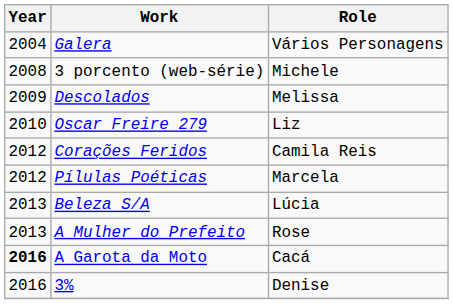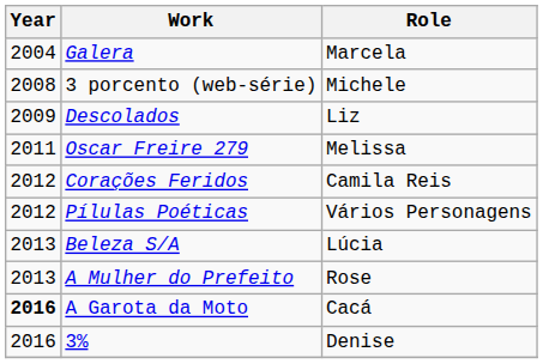 <table class="wikitable" style="font-size: 90%;">
 <tr>
 <th>Year</th>
 <th>Work</th>
 <th>Role</th>
 </tr>
 <tr>
 <td>2004</td>
 <td><em><a href='#'>Galera</a></em></td>
-<td>Vários Personagens</td>
+<td>Marcela</td>
 </tr>
 <tr>
 <td>2008</td>
 <td>3 porcento (web-série)</td>
 <td>Michele </td>
 </tr>
 <tr>
 <td>2009</td>
 <td><em><a href='#'>Descolados</a></em></td>
-<td>Melissa</td>
+<td>Liz</td>
 </tr>
 <tr>
-<td>2010</td>
+<td>2011</td>
 <td><em><a href='#'>Oscar Freire 279</a></em></td>
-<td>Liz</td>
+<td>Melissa</td>
 </tr>
 <tr>
 <td>2012</td>
 <td><em><a href='#'>Corações Feridos</a></em></td>
 <td>Camila Reis</td>
 </tr>
 <tr>
 <td>2012</td>
 <td><em><a href='#'>Pílulas Poéticas</a></em></td>
-<td>Marcela</td>
+<td>Vários Personagens</td>
 </tr>
 <tr>
 <td>2013</td>
 <td><em><a href='#'>Beleza S/A</a></em></td>
 <td>Lúcia</td>
 </tr>
 <tr>
 <td>2013</td>
 <td><em><a href='#'>A Mulher do Prefeito</a></em></td>
 <td>Rose </td>
 </tr>
 <tr>
 <td><strong>2016</strong></td>
 <td><a href='#'>A Garota da Moto</a></td>
 <td>Cacá</td>
 </tr>
 <tr>
 <td>2016</td>
 <td><a href='#'>3%</a></td>
 <td>Denise</td>
 </tr>
 <tr>
 </tr>
 </table>
